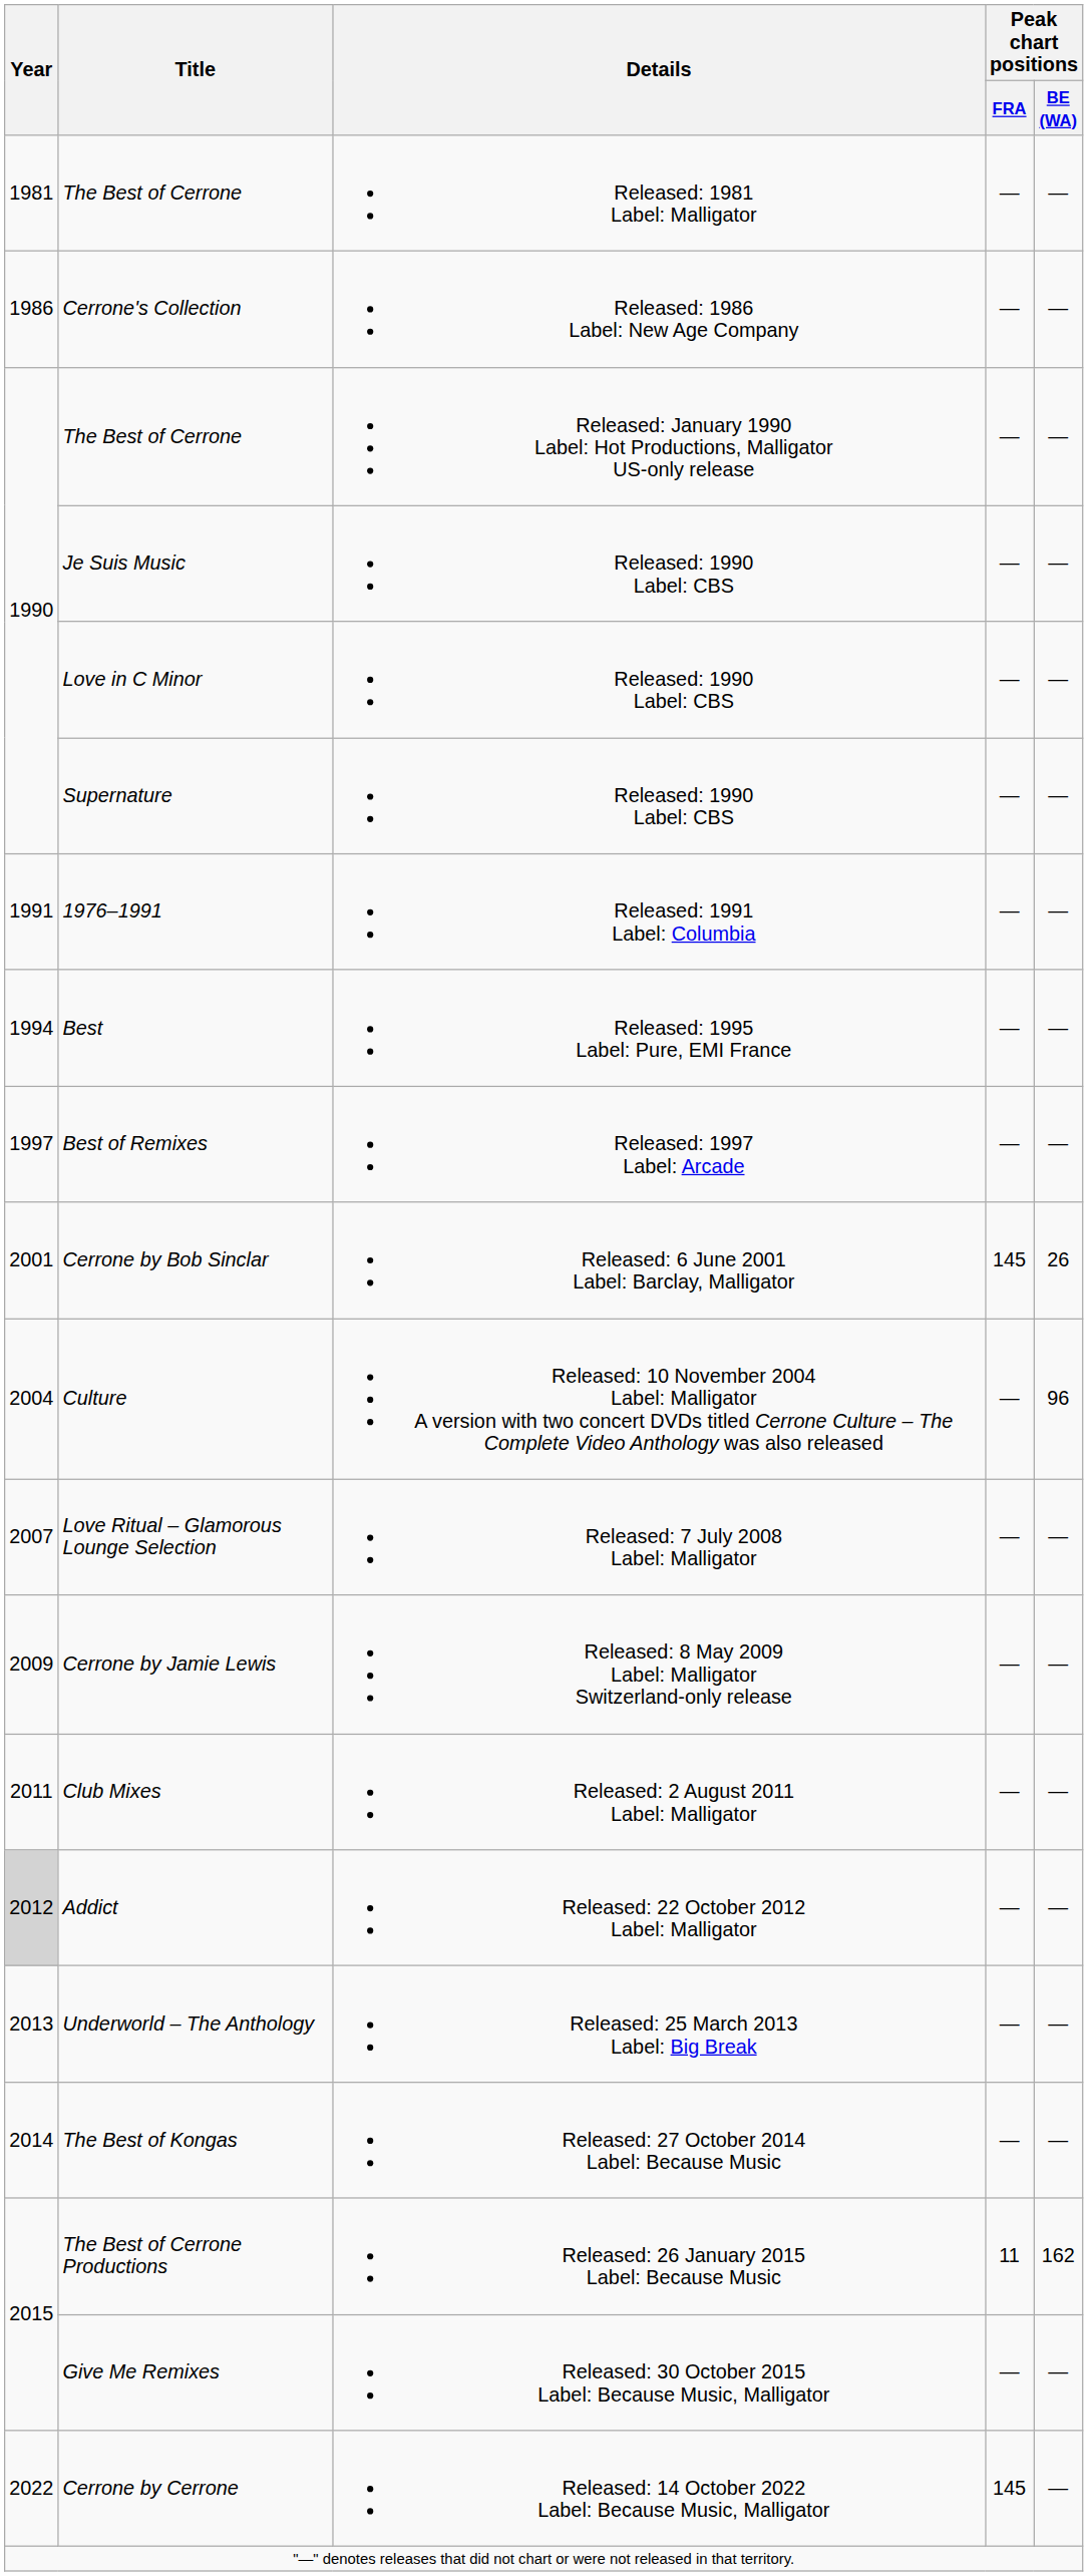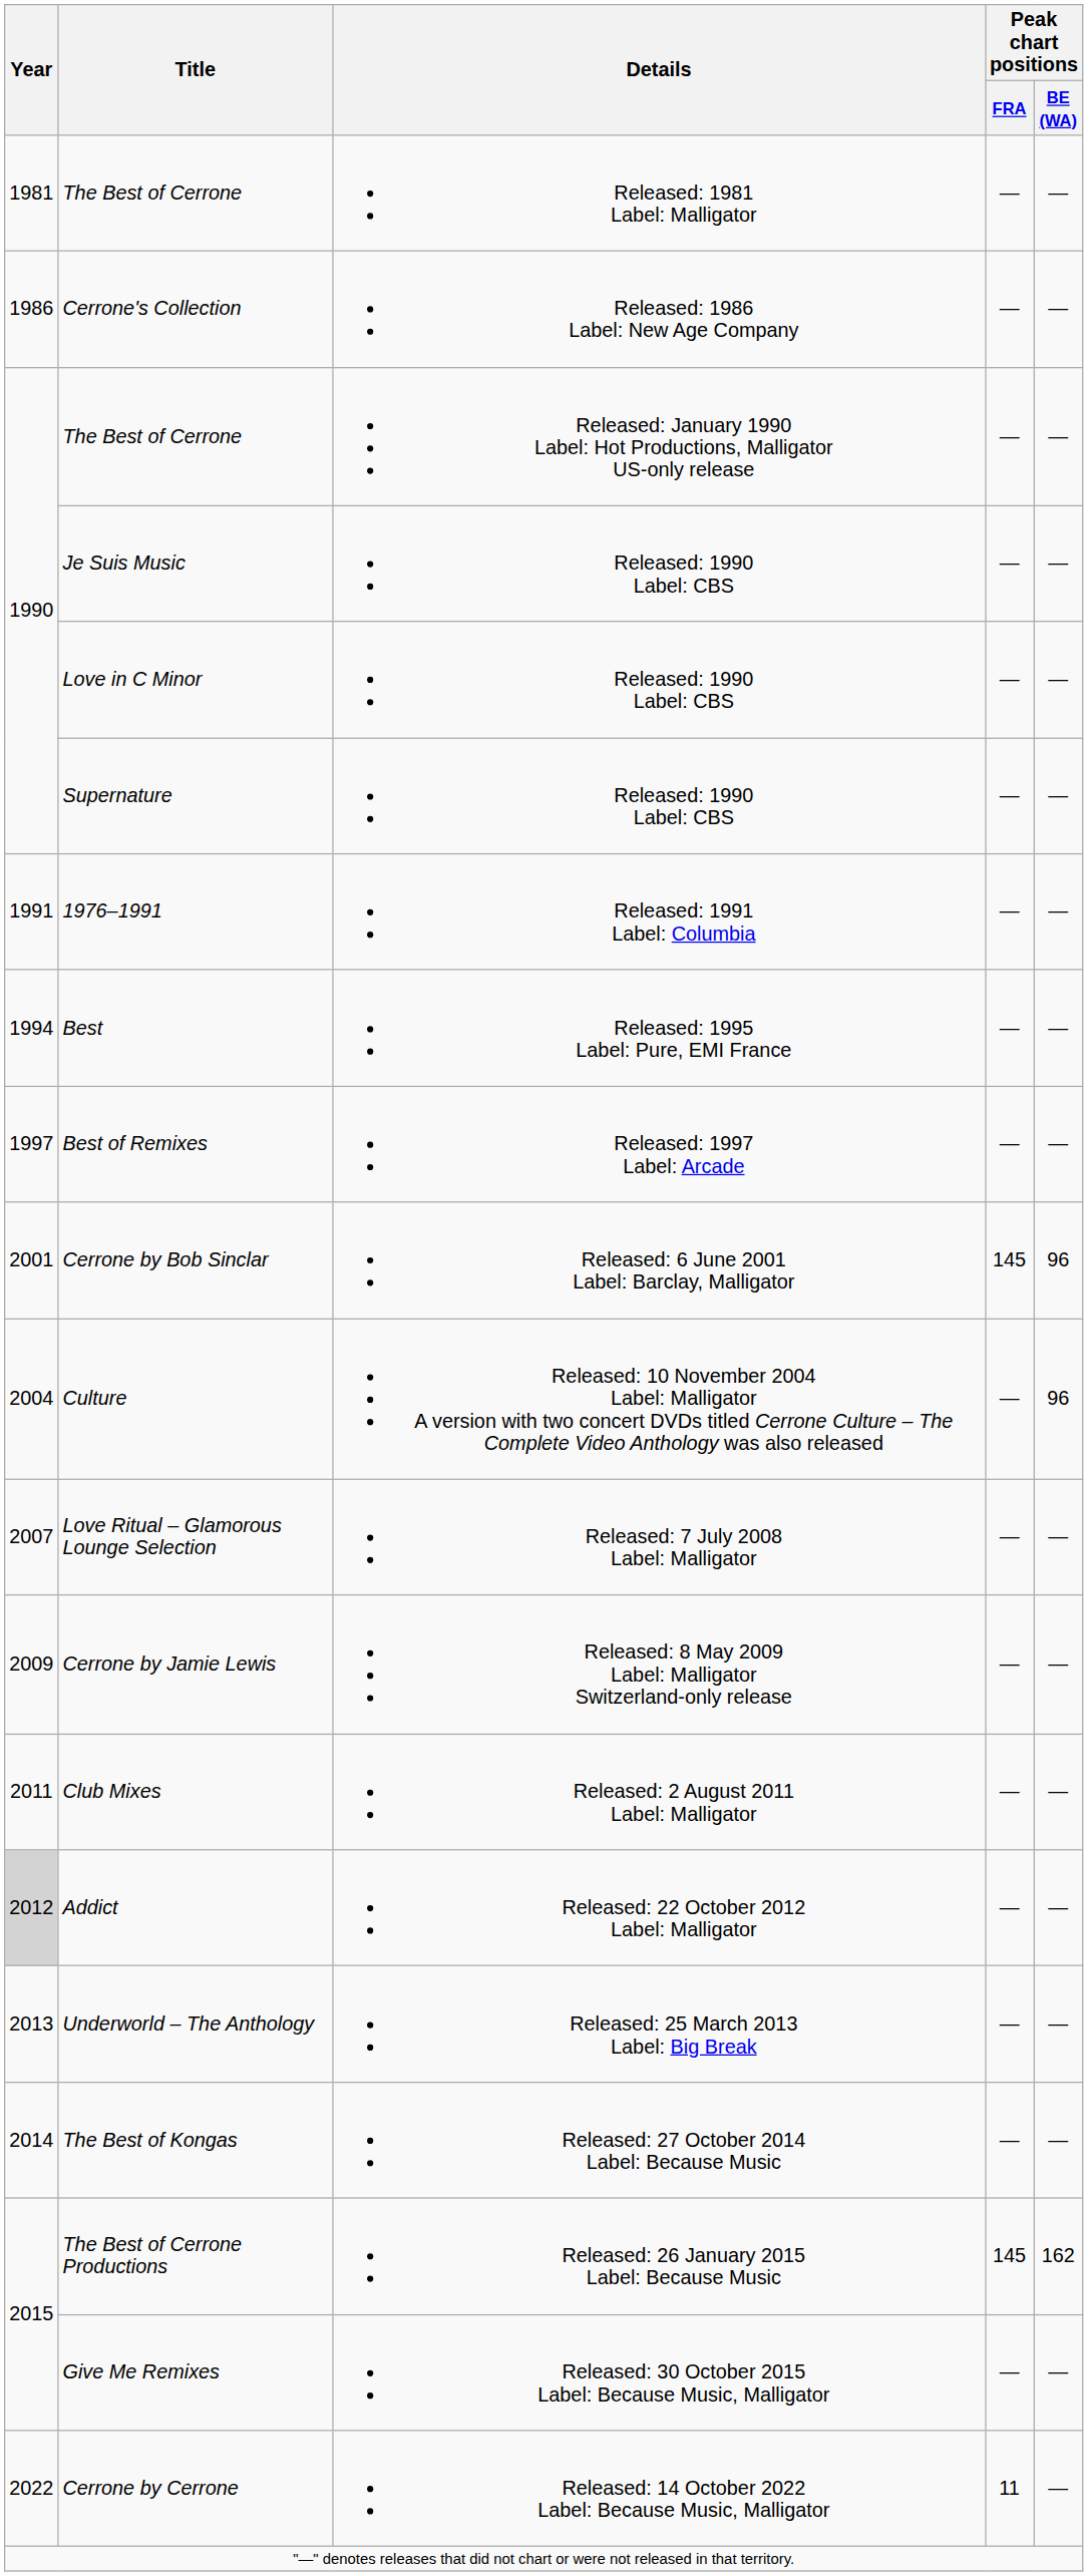 <table class="wikitable" style="text-align:center">
 <tr>
 <th rowspan="2">Year</th>
 <th rowspan="2">Title</th>
 <th rowspan="2">Details</th>
 <th colspan="2">Peak chart positions</th>
 </tr>
 <tr>
 <th width="30"><small><a href='#'>FRA</a></small><br></th>
 <th width="30"><small><a href='#'>BE (WA)</a></small><br></th>
 </tr>
 <tr>
 <td>1981</td>
 <td align="left"><em>The Best of Cerrone</em></td>
 <td><br><ul><li>Released: 1981</li><li>Label: Malligator</li></ul></td>
 <td>—</td>
 <td>—</td>
 </tr>
 <tr>
 <td>1986</td>
 <td align="left"><em>Cerrone's Collection</em></td>
 <td><br><ul><li>Released: 1986</li><li>Label: New Age Company</li></ul></td>
 <td>—</td>
 <td>—</td>
 </tr>
 <tr>
 <td rowspan="4">1990</td>
 <td align="left"><em>The Best of Cerrone</em></td>
 <td><br><ul><li>Released: January 1990</li><li>Label: Hot Productions, Malligator</li><li>US-only release</li></ul></td>
 <td>—</td>
 <td>—</td>
 </tr>
 <tr>
 <td align="left"><em>Je Suis Music</em></td>
 <td><br><ul><li>Released: 1990</li><li>Label: CBS</li></ul></td>
 <td>—</td>
 <td>—</td>
 </tr>
 <tr>
 <td align="left"><em>Love in C Minor</em></td>
 <td><br><ul><li>Released: 1990</li><li>Label: CBS</li></ul></td>
 <td>—</td>
 <td>—</td>
 </tr>
 <tr>
 <td align="left"><em>Supernature</em></td>
 <td><br><ul><li>Released: 1990</li><li>Label: CBS</li></ul></td>
 <td>—</td>
 <td>—</td>
 </tr>
 <tr>
 <td>1991</td>
 <td align="left"><em>1976–1991</em></td>
 <td><br><ul><li>Released: 1991</li><li>Label: <a href='#'>Columbia</a></li></ul></td>
 <td>—</td>
 <td>—</td>
 </tr>
 <tr>
 <td>1994</td>
 <td align="left"><em>Best</em></td>
 <td><br><ul><li>Released: 1995</li><li>Label: Pure, EMI France</li></ul></td>
 <td>—</td>
 <td>—</td>
 </tr>
 <tr>
 <td>1997</td>
 <td align="left"><em>Best of Remixes</em></td>
 <td><br><ul><li>Released: 1997</li><li>Label: <a href='#'>Arcade</a></li></ul></td>
 <td>—</td>
 <td>—</td>
 </tr>
 <tr>
 <td>2001</td>
 <td align="left"><em>Cerrone by Bob Sinclar</em></td>
 <td><br><ul><li>Released: 6 June 2001</li><li>Label: Barclay, Malligator</li></ul></td>
 <td>145</td>
-<td>26</td>
+<td>96</td>
 </tr>
 <tr>
 <td>2004</td>
 <td align="left"><em>Culture</em></td>
 <td><br><ul><li>Released: 10 November 2004</li><li>Label: Malligator</li><li>A version with two concert DVDs titled <em>Cerrone Culture – The Complete Video Anthology</em> was also released</li></ul></td>
 <td>—</td>
 <td>96</td>
 </tr>
 <tr>
 <td>2007</td>
 <td align="left"><em>Love Ritual – Glamorous Lounge Selection</em></td>
 <td><br><ul><li>Released: 7 July 2008</li><li>Label: Malligator</li></ul></td>
 <td>—</td>
 <td>—</td>
 </tr>
 <tr>
 <td>2009</td>
 <td align="left"><em>Cerrone by Jamie Lewis</em></td>
 <td><br><ul><li>Released: 8 May 2009</li><li>Label: Malligator</li><li>Switzerland-only release</li></ul></td>
 <td>—</td>
 <td>—</td>
 </tr>
 <tr>
 <td>2011</td>
 <td align="left"><em>Club Mixes</em></td>
 <td><br><ul><li>Released: 2 August 2011</li><li>Label: Malligator</li></ul></td>
 <td>—</td>
 <td>—</td>
 </tr>
 <tr>
 <td style="background: lightgrey;">2012</td>
 <td align="left"><em>Addict</em></td>
 <td><br><ul><li>Released: 22 October 2012</li><li>Label: Malligator</li></ul></td>
 <td>—</td>
 <td>—</td>
 </tr>
 <tr>
 <td>2013</td>
 <td align="left"><em>Underworld – The Anthology</em></td>
 <td><br><ul><li>Released: 25 March 2013</li><li>Label: <a href='#'>Big Break</a></li></ul></td>
 <td>—</td>
 <td>—</td>
 </tr>
 <tr>
 <td>2014</td>
 <td align="left"><em>The Best of Kongas</em></td>
 <td><br><ul><li>Released: 27 October 2014</li><li>Label: Because Music</li></ul></td>
 <td>—</td>
 <td>—</td>
 </tr>
 <tr>
 <td rowspan="2">2015</td>
 <td align="left"><em>The Best of Cerrone Productions</em></td>
 <td><br><ul><li>Released: 26 January 2015</li><li>Label: Because Music</li></ul></td>
-<td>11</td>
+<td>145</td>
 <td>162</td>
 </tr>
 <tr>
 <td align="left"><em>Give Me Remixes</em></td>
 <td><br><ul><li>Released: 30 October 2015</li><li>Label: Because Music, Malligator</li></ul></td>
 <td>—</td>
 <td>—</td>
 </tr>
 <tr>
 <td>2022</td>
 <td align="left"><em>Cerrone by Cerrone</em></td>
 <td><br><ul><li>Released: 14 October 2022</li><li>Label: Because Music, Malligator</li></ul></td>
-<td>145</td>
+<td>11</td>
 <td>—</td>
 </tr>
 <tr>
 <td colspan="5" style="font-size:9pt">"—" denotes releases that did not chart or were not released in that territory.</td>
 </tr>
 </table>
